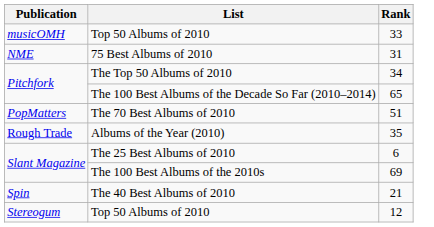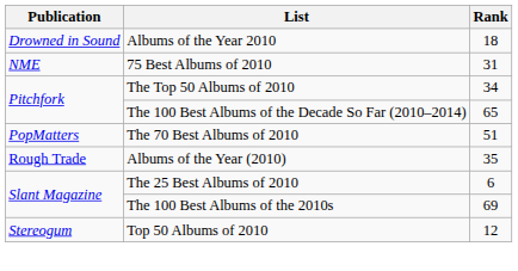 <table class="wikitable sortable">
 <tr>
 <th>Publication</th>
 <th>List</th>
 <th>Rank</th>
 </tr>
 <tr>
-<td><em><a href='#'>musicOMH</a></em></td>
-<td>Top 50 Albums of 2010</td>
-<td align="center">33</td>
+<td><em><a href='#'>Drowned in Sound</a></em></td>
+<td>Albums of the Year 2010</td>
+<td align="center">18</td>
 </tr>
 <tr>
 <td><em><a href='#'>NME</a></em></td>
 <td>75 Best Albums of 2010</td>
 <td align="center">31</td>
 </tr>
 <tr>
 <td rowspan="2"><em><a href='#'>Pitchfork</a></em></td>
 <td>The Top 50 Albums of 2010</td>
 <td align="center">34</td>
 </tr>
 <tr>
 <td>The 100 Best Albums of the Decade So Far (2010–2014)</td>
 <td align="center">65</td>
 </tr>
 <tr>
 <td><em><a href='#'>PopMatters</a></em></td>
 <td>The 70 Best Albums of 2010</td>
 <td align="center">51</td>
 </tr>
 <tr>
 <td><a href='#'>Rough Trade</a></td>
 <td>Albums of the Year (2010)</td>
 <td align="center">35</td>
 </tr>
 <tr>
 <td rowspan=2><em><a href='#'>Slant Magazine</a></em></td>
 <td>The 25 Best Albums of 2010</td>
 <td align="center">6</td>
 </tr>
 <tr>
 <td>The 100 Best Albums of the 2010s</td>
 <td align="center">69</td>
 </tr>
 <tr>
-<td><em><a href='#'>Spin</a></em></td>
-<td>The 40 Best Albums of 2010</td>
-<td align="center">21</td>
-</tr>
-<tr>
 <td><em><a href='#'>Stereogum</a></em></td>
 <td>Top 50 Albums of 2010</td>
 <td align="center">12</td>
 </tr>
 </table>
